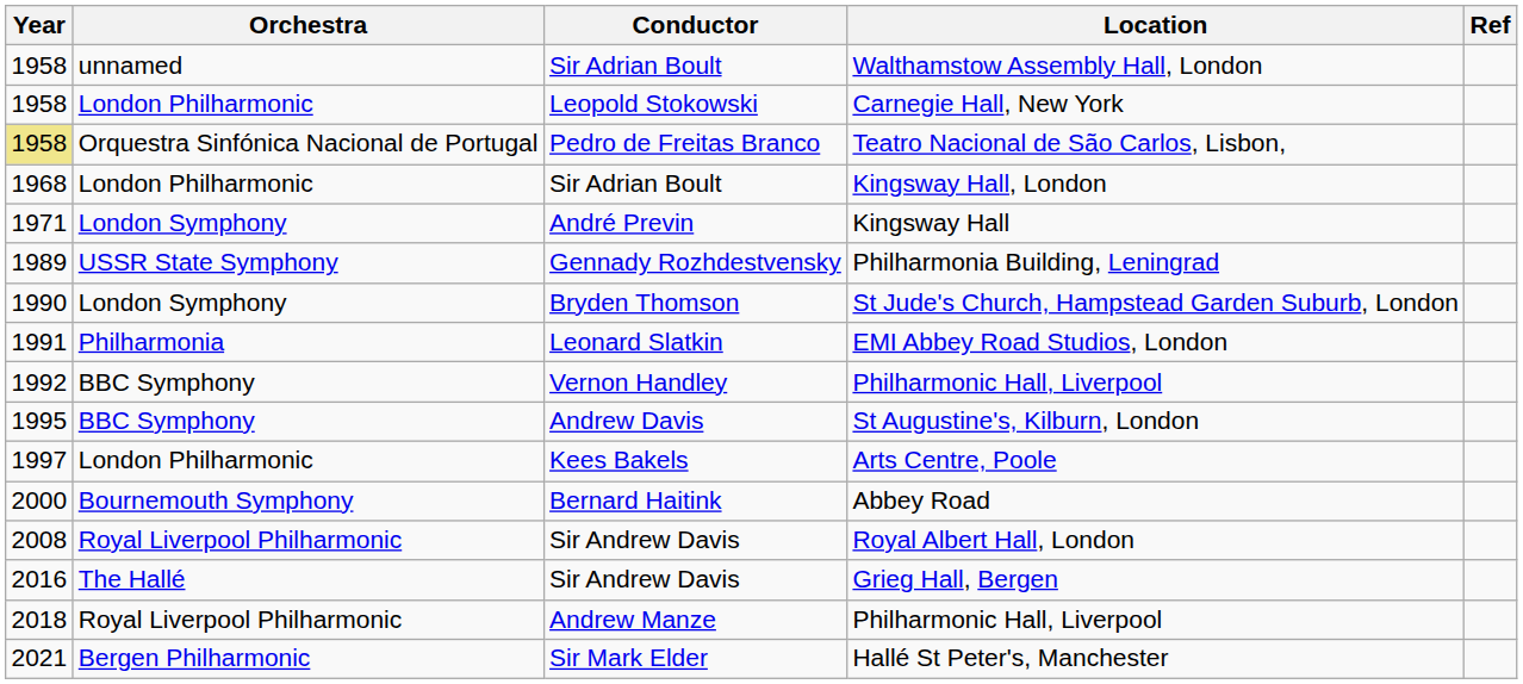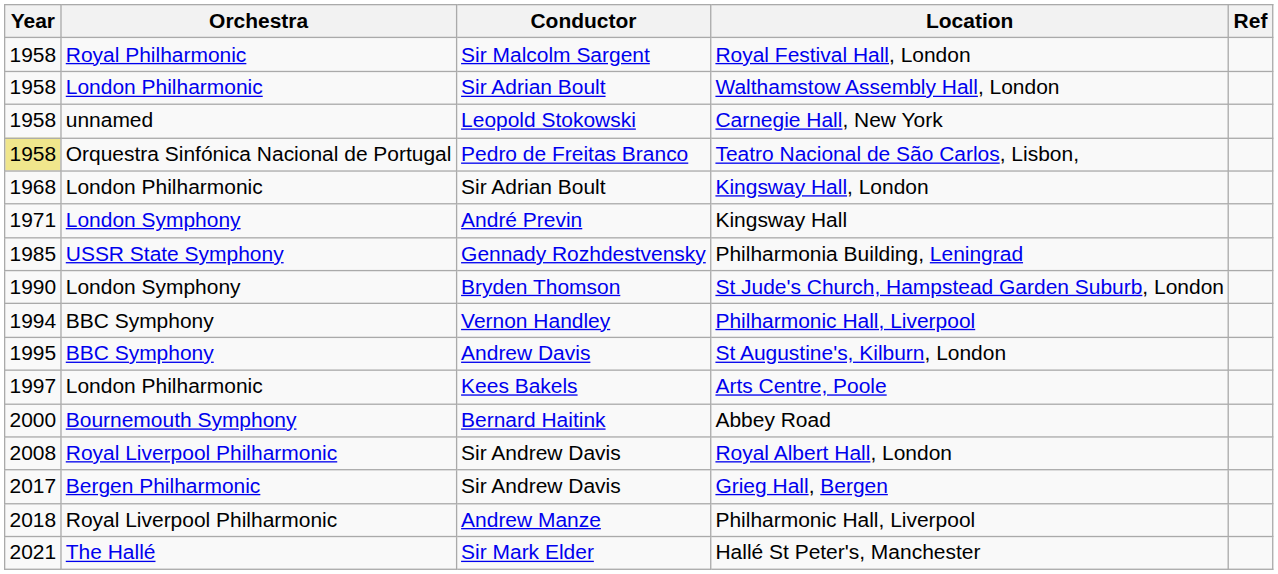 <table class="wikitable plainrowheaders" style="text-align: left; margin-right: 0;">
 <tr>
 <th scope="col">Year</th>
 <th scope="col">Orchestra</th>
 <th scope="col">Conductor</th>
 <th scope="col">Location</th>
 <th scope="col">Ref</th>
 </tr>
 <tr>
 <td>1958</td>
-<td>unnamed</td>
+<td><a href='#'>Royal Philharmonic</a></td>
+<td><a href='#'>Sir Malcolm Sargent</a></td>
+<td><a href='#'>Royal Festival Hall</a>, London</td>
+<td></td>
+</tr>
+<tr>
+<td>1958</td>
+<td><a href='#'>London Philharmonic</a></td>
 <td><a href='#'>Sir Adrian Boult</a></td>
 <td><a href='#'>Walthamstow Assembly Hall</a>, London</td>
 <td></td>
 </tr>
 <tr>
 <td>1958</td>
-<td><a href='#'>London Philharmonic</a></td>
+<td>unnamed</td>
 <td><a href='#'>Leopold Stokowski</a></td>
 <td><a href='#'>Carnegie Hall</a>, New York</td>
 <td></td>
 </tr>
 <tr>
 <td style="background: khaki;">1958</td>
 <td>Orquestra Sinfónica Nacional de Portugal</td>
 <td><a href='#'>Pedro de Freitas Branco</a></td>
 <td><a href='#'>Teatro Nacional de São Carlos</a>, Lisbon,</td>
 <td></td>
 </tr>
 <tr>
 <td>1968</td>
 <td>London Philharmonic</td>
 <td>Sir Adrian Boult</td>
 <td><a href='#'>Kingsway Hall</a>, London</td>
 <td></td>
 </tr>
 <tr>
 <td>1971</td>
 <td><a href='#'>London Symphony</a></td>
 <td><a href='#'>André Previn</a></td>
 <td>Kingsway Hall</td>
 <td></td>
 </tr>
 <tr>
-<td>1989</td>
+<td>1985</td>
 <td><a href='#'>USSR State Symphony</a></td>
 <td><a href='#'>Gennady Rozhdestvensky</a></td>
 <td>Philharmonia Building, <a href='#'>Leningrad</a></td>
 <td></td>
 </tr>
 <tr>
 <td>1990</td>
 <td>London Symphony</td>
 <td><a href='#'>Bryden Thomson</a></td>
 <td><a href='#'>St Jude's Church, Hampstead Garden Suburb</a>, London</td>
 <td></td>
 </tr>
 <tr>
-<td>1991</td>
-<td><a href='#'>Philharmonia</a></td>
-<td><a href='#'>Leonard Slatkin</a></td>
-<td><a href='#'>EMI Abbey Road Studios</a>, London</td>
-<td></td>
-</tr>
-<tr>
-<td>1992</td>
+<td>1994</td>
 <td>BBC Symphony</td>
 <td><a href='#'>Vernon Handley</a></td>
 <td><a href='#'>Philharmonic Hall, Liverpool</a></td>
 <td></td>
 </tr>
 <tr>
 <td>1995</td>
 <td><a href='#'>BBC Symphony</a></td>
 <td><a href='#'>Andrew Davis</a></td>
 <td><a href='#'>St Augustine's, Kilburn</a>, London</td>
 <td></td>
 </tr>
 <tr>
 <td>1997</td>
 <td>London Philharmonic</td>
 <td><a href='#'>Kees Bakels</a></td>
 <td><a href='#'>Arts Centre, Poole</a></td>
 <td></td>
 </tr>
 <tr>
 <td>2000</td>
 <td><a href='#'>Bournemouth Symphony</a></td>
 <td><a href='#'>Bernard Haitink</a></td>
 <td>Abbey Road</td>
 <td></td>
 </tr>
 <tr>
 <td>2008</td>
 <td><a href='#'>Royal Liverpool Philharmonic</a></td>
 <td>Sir Andrew Davis</td>
 <td><a href='#'>Royal Albert Hall</a>, London</td>
 <td></td>
 </tr>
 <tr>
-<td>2016</td>
-<td><a href='#'>The Hallé</a></td>
+<td>2017</td>
+<td><a href='#'>Bergen Philharmonic</a></td>
 <td>Sir Andrew Davis</td>
 <td><a href='#'>Grieg Hall</a>, <a href='#'>Bergen</a></td>
 <td></td>
 </tr>
 <tr>
 <td>2018</td>
 <td>Royal Liverpool Philharmonic</td>
 <td><a href='#'>Andrew Manze</a></td>
 <td>Philharmonic Hall, Liverpool</td>
 <td></td>
 </tr>
 <tr>
 <td>2021</td>
-<td><a href='#'>Bergen Philharmonic</a></td>
+<td><a href='#'>The Hallé</a></td>
 <td><a href='#'>Sir Mark Elder</a></td>
 <td>Hallé St Peter's, Manchester</td>
 <td></td>
 </tr>
 </table>
